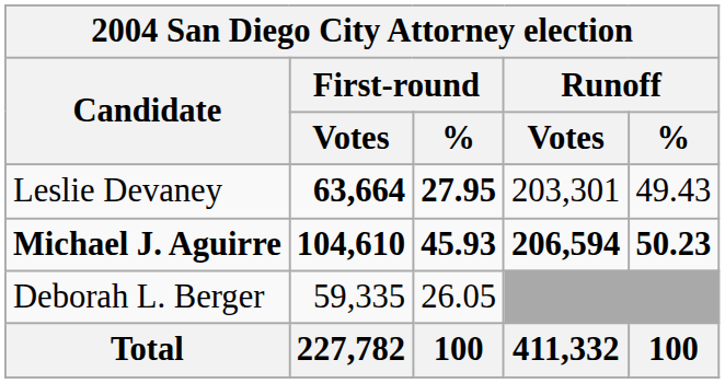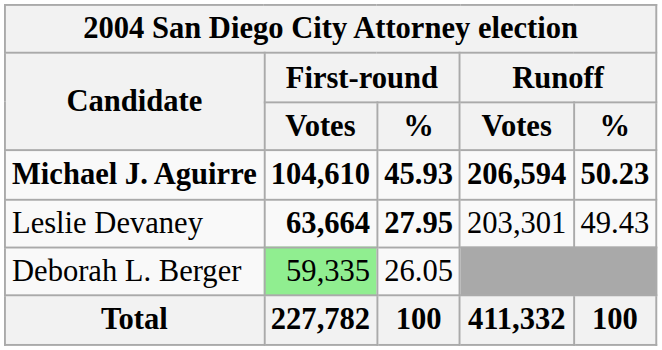 <table class=wikitable>
 <tr>
 <th colspan=5>2004 San Diego City Attorney election</th>
 </tr>
 <tr>
 <th colspan=1 rowspan=2>Candidate</th>
 <th colspan=2>First-round</th>
 <th colspan=2>Runoff</th>
 </tr>
 <tr>
 <th>Votes</th>
 <th>%</th>
 <th>Votes</th>
 <th>%</th>
 </tr>
 <tr>
+<td><strong>Michael J. Aguirre</strong></td>
+<td align="right"><strong>104,610</strong></td>
+<td align="right"><strong>45.93</strong></td>
+<td align="right"><strong>206,594</strong></td>
+<td align="right"><strong>50.23</strong></td>
+</tr>
+<tr>
 <td>Leslie Devaney</td>
 <td align="right"><strong>63,664</strong></td>
 <td align="right"><strong>27.95</strong></td>
 <td align="right">203,301</td>
 <td align="right">49.43</td>
 </tr>
 <tr>
-<td><strong>Michael J. Aguirre</strong></td>
-<td align="right"><strong>104,610</strong></td>
-<td align="right"><strong>45.93</strong></td>
-<td align="right"><strong>206,594</strong></td>
-<td align="right"><strong>50.23</strong></td>
-</tr>
-<tr>
 <td>Deborah L. Berger</td>
-<td align="right">59,335</td>
+<td align="right" style="background: lightgreen;">59,335</td>
 <td align="right">26.05</td>
 <td colspan=2 bgcolor=darkgray></td>
 </tr>
 <tr>
 <th>Total</th>
 <th>227,782</th>
 <th>100</th>
 <th>411,332</th>
 <th>100</th>
 </tr>
 </table>
